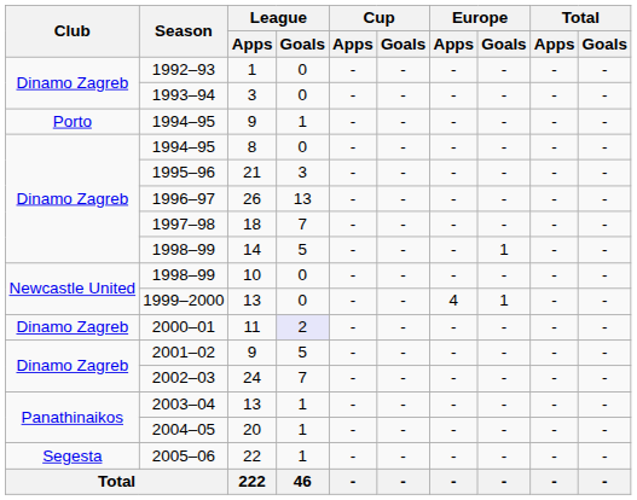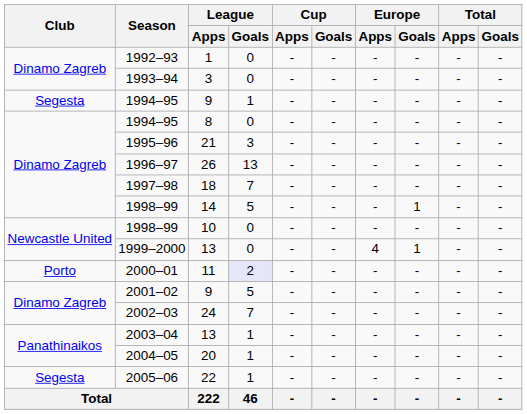 <table class="wikitable" style="text-align: center">
 <tr>
 <th rowspan="2">Club</th>
 <th rowspan="2">Season</th>
 <th colspan="2">League</th>
 <th colspan="2">Cup</th>
 <th colspan="2">Europe</th>
 <th colspan="2">Total</th>
 </tr>
 <tr>
 <th>Apps</th>
 <th>Goals</th>
 <th>Apps</th>
 <th>Goals</th>
 <th>Apps</th>
 <th>Goals</th>
 <th>Apps</th>
 <th>Goals</th>
 </tr>
 <tr>
 <td rowspan="2"><a href='#'>Dinamo Zagreb</a></td>
 <td>1992–93</td>
 <td>1</td>
 <td>0</td>
 <td>-</td>
 <td>-</td>
 <td>-</td>
 <td>-</td>
 <td>-</td>
 <td>-</td>
 </tr>
 <tr>
 <td>1993–94</td>
 <td>3</td>
 <td>0</td>
 <td>-</td>
 <td>-</td>
 <td>-</td>
 <td>-</td>
 <td>-</td>
 <td>-</td>
 </tr>
 <tr>
-<td rowspan="1"><a href='#'>Porto</a></td>
+<td rowspan="1"><a href='#'>Segesta</a></td>
 <td>1994–95</td>
 <td>9</td>
 <td>1</td>
 <td>-</td>
 <td>-</td>
 <td>-</td>
 <td>-</td>
 <td>-</td>
 <td>-</td>
 </tr>
 <tr>
 <td rowspan="5"><a href='#'>Dinamo Zagreb</a></td>
 <td>1994–95</td>
 <td>8</td>
 <td>0</td>
 <td>-</td>
 <td>-</td>
 <td>-</td>
 <td>-</td>
 <td>-</td>
 <td>-</td>
 </tr>
 <tr>
 <td>1995–96</td>
 <td>21</td>
 <td>3</td>
 <td>-</td>
 <td>-</td>
 <td>-</td>
 <td>-</td>
 <td>-</td>
 <td>-</td>
 </tr>
 <tr>
 <td>1996–97</td>
 <td>26</td>
 <td>13</td>
 <td>-</td>
 <td>-</td>
 <td>-</td>
 <td>-</td>
 <td>-</td>
 <td>-</td>
 </tr>
 <tr>
 <td>1997–98</td>
 <td>18</td>
 <td>7</td>
 <td>-</td>
 <td>-</td>
 <td>-</td>
 <td>-</td>
 <td>-</td>
 <td>-</td>
 </tr>
 <tr>
 <td>1998–99</td>
 <td>14</td>
 <td>5</td>
 <td>-</td>
 <td>-</td>
 <td>-</td>
 <td>1</td>
 <td>-</td>
 <td>-</td>
 </tr>
 <tr>
 <td rowspan="2"><a href='#'>Newcastle United</a></td>
 <td>1998–99</td>
 <td>10</td>
 <td>0</td>
 <td>-</td>
 <td>-</td>
 <td>-</td>
 <td>-</td>
 <td>-</td>
 <td>-</td>
 </tr>
 <tr>
 <td>1999–2000</td>
 <td>13</td>
 <td>0</td>
 <td>-</td>
 <td>-</td>
 <td>4</td>
 <td>1</td>
 <td>-</td>
 <td>-</td>
 </tr>
 <tr>
-<td rowspan="1"><a href='#'>Dinamo Zagreb</a></td>
+<td rowspan="1"><a href='#'>Porto</a></td>
 <td>2000–01</td>
 <td>11</td>
 <td style="background: lavender;">2</td>
 <td>-</td>
 <td>-</td>
 <td>-</td>
 <td>-</td>
 <td>-</td>
 <td>-</td>
 </tr>
 <tr>
 <td rowspan="2"><a href='#'>Dinamo Zagreb</a></td>
 <td>2001–02</td>
 <td>9</td>
 <td>5</td>
 <td>-</td>
 <td>-</td>
 <td>-</td>
 <td>-</td>
 <td>-</td>
 <td>-</td>
 </tr>
 <tr>
 <td>2002–03</td>
 <td>24</td>
 <td>7</td>
 <td>-</td>
 <td>-</td>
 <td>-</td>
 <td>-</td>
 <td>-</td>
 <td>-</td>
 </tr>
 <tr>
 <td rowspan="2"><a href='#'>Panathinaikos</a></td>
 <td>2003–04</td>
 <td>13</td>
 <td>1</td>
 <td>-</td>
 <td>-</td>
 <td>-</td>
 <td>-</td>
 <td>-</td>
 <td>-</td>
 </tr>
 <tr>
 <td>2004–05</td>
 <td>20</td>
 <td>1</td>
 <td>-</td>
 <td>-</td>
 <td>-</td>
 <td>-</td>
 <td>-</td>
 <td>-</td>
 </tr>
 <tr>
 <td rowspan="1"><a href='#'>Segesta</a></td>
 <td>2005–06</td>
 <td>22</td>
 <td>1</td>
 <td>-</td>
 <td>-</td>
 <td>-</td>
 <td>-</td>
 <td>-</td>
 <td>-</td>
 </tr>
 <tr>
 <th colspan="2">Total</th>
 <th>222</th>
 <th>46</th>
 <th>-</th>
 <th>-</th>
 <th>-</th>
 <th>-</th>
 <th>-</th>
 <th>-</th>
 </tr>
 </table>
